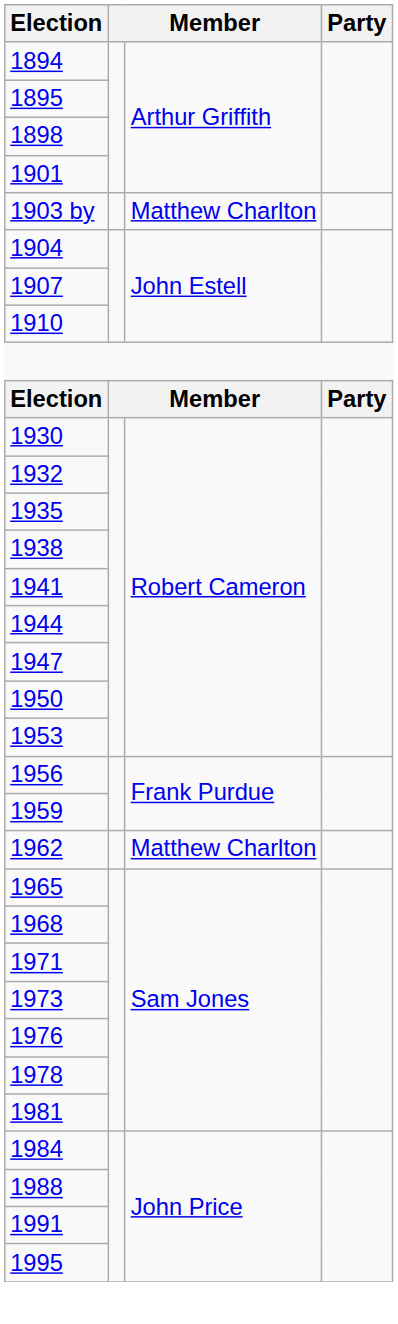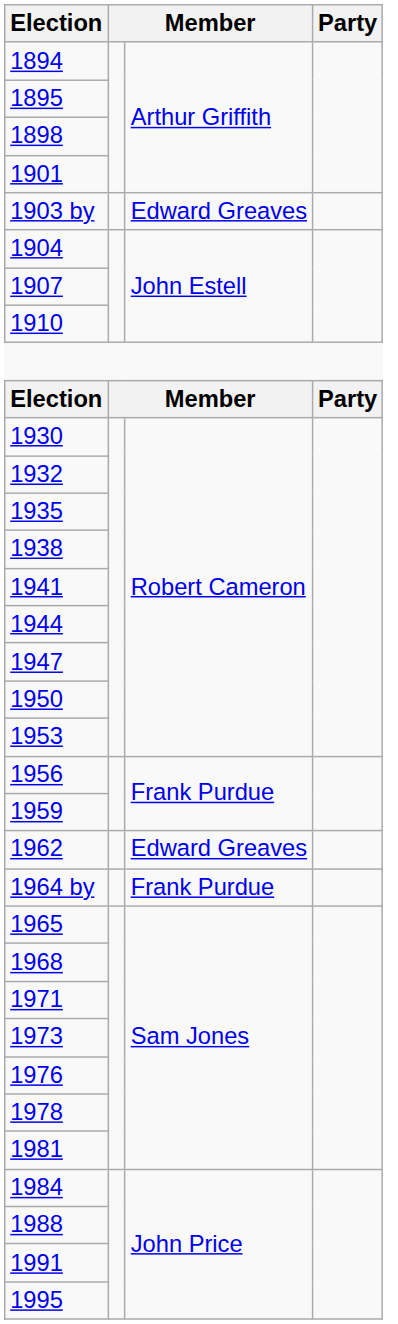 <table class="wikitable" style='border-style: none none none none;'>
 <tr>
 <th>Election</th>
 <th colspan="2">Member</th>
 <th>Party</th>
 </tr>
 <tr>
 <td><a href='#'>1894</a></td>
 <td rowspan="4" > </td>
 <td rowspan="4"><a href='#'>Arthur Griffith</a></td>
 <td rowspan="4"></td>
 </tr>
 <tr style="background: #f9f9f9">
 <td><a href='#'>1895</a></td>
 </tr>
 <tr style="background: #f9f9f9">
 <td><a href='#'>1898</a></td>
 </tr>
 <tr style="background: #f9f9f9">
 <td><a href='#'>1901</a></td>
 </tr>
 <tr style="background: #f9f9f9">
 <td><a href='#'>1903 by</a></td>
 <td> </td>
-<td><a href='#'>Matthew Charlton</a></td>
+<td><a href='#'>Edward Greaves</a></td>
 <td></td>
 </tr>
 <tr style="background: #f9f9f9">
 <td><a href='#'>1904</a></td>
 <td rowspan="3" > </td>
 <td rowspan="3"><a href='#'>John Estell</a></td>
 <td rowspan="3"></td>
 </tr>
 <tr style="background: #f9f9f9">
 <td><a href='#'>1907</a></td>
 </tr>
 <tr style="background: #f9f9f9">
 <td><a href='#'>1910</a></td>
 </tr>
 <tr>
 <td colspan="4" style='border-style: none none none none;'> </td>
 </tr>
 <tr>
 <th>Election</th>
 <th colspan="2">Member</th>
 <th>Party</th>
 </tr>
 <tr style="background: #f9f9f9">
 <td><a href='#'>1930</a></td>
 <td rowspan="9" > </td>
 <td rowspan="9"><a href='#'>Robert Cameron</a></td>
 <td rowspan="9"></td>
 </tr>
 <tr style="background: #f9f9f9">
 <td><a href='#'>1932</a></td>
 </tr>
 <tr style="background: #f9f9f9">
 <td><a href='#'>1935</a></td>
 </tr>
 <tr style="background: #f9f9f9">
 <td><a href='#'>1938</a></td>
 </tr>
 <tr style="background: #f9f9f9">
 <td><a href='#'>1941</a></td>
 </tr>
 <tr style="background: #f9f9f9">
 <td><a href='#'>1944</a></td>
 </tr>
 <tr style="background: #f9f9f9">
 <td><a href='#'>1947</a></td>
 </tr>
 <tr style="background: #f9f9f9">
 <td><a href='#'>1950</a></td>
 </tr>
 <tr style="background: #f9f9f9">
 <td><a href='#'>1953</a></td>
 </tr>
 <tr style="background: #f9f9f9">
 <td><a href='#'>1956</a></td>
 <td rowspan="2" > </td>
 <td rowspan="2"><a href='#'>Frank Purdue</a></td>
 <td rowspan="2"></td>
 </tr>
 <tr style="background: #f9f9f9">
 <td><a href='#'>1959</a></td>
 </tr>
 <tr style="background: #f9f9f9">
 <td><a href='#'>1962</a></td>
 <td> </td>
-<td><a href='#'>Matthew Charlton</a></td>
+<td><a href='#'>Edward Greaves</a></td>
+<td></td>
+</tr>
+<tr style="background: #f9f9f9">
+<td><a href='#'>1964 by</a></td>
+<td> </td>
+<td><a href='#'>Frank Purdue</a></td>
 <td></td>
 </tr>
 <tr style="background: #f9f9f9">
 <td><a href='#'>1965</a></td>
 <td rowspan="7" > </td>
 <td rowspan="7"><a href='#'>Sam Jones</a></td>
 <td rowspan="7"></td>
 </tr>
 <tr style="background: #f9f9f9">
 <td><a href='#'>1968</a></td>
 </tr>
 <tr style="background: #f9f9f9">
 <td><a href='#'>1971</a></td>
 </tr>
 <tr style="background: #f9f9f9">
 <td><a href='#'>1973</a></td>
 </tr>
 <tr style="background: #f9f9f9">
 <td><a href='#'>1976</a></td>
 </tr>
 <tr style="background: #f9f9f9">
 <td><a href='#'>1978</a></td>
 </tr>
 <tr style="background: #f9f9f9">
 <td><a href='#'>1981</a></td>
 </tr>
 <tr style="background: #f9f9f9">
 <td><a href='#'>1984</a></td>
 <td rowspan="4" > </td>
 <td rowspan="4"><a href='#'>John Price</a></td>
 <td rowspan="4"></td>
 </tr>
 <tr style="background: #f9f9f9">
 <td><a href='#'>1988</a></td>
 </tr>
 <tr style="background: #f9f9f9">
 <td><a href='#'>1991</a></td>
 </tr>
 <tr style="background: #f9f9f9">
 <td><a href='#'>1995</a></td>
 </tr>
 </table>
